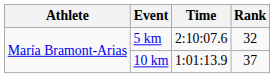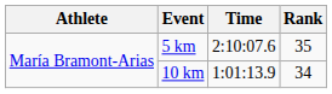 <table class="wikitable" style="font-size:90%; text-align:center">
 <tr>
 <th>Athlete</th>
 <th>Event</th>
 <th>Time</th>
 <th>Rank</th>
 </tr>
 <tr>
 <td align=left rowspan=2><a href='#'>María Bramont-Arias</a></td>
 <td align=left><a href='#'>5 km</a></td>
 <td>2:10:07.6</td>
-<td>32</td>
+<td>35</td>
 </tr>
 <tr>
 <td align=left><a href='#'>10 km</a></td>
 <td>1:01:13.9</td>
-<td>37</td>
+<td>34</td>
 </tr>
 </table>
